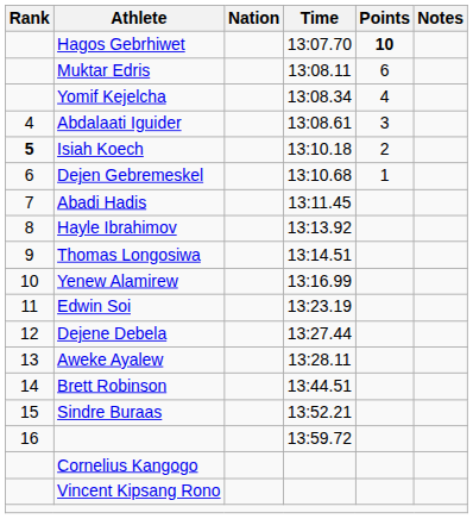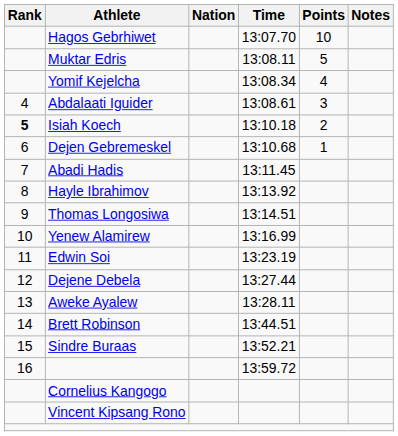 <table class="wikitable sortable" style="text-align:center;">
 <tr>
 <th scope="col" style="width: 10px;">Rank</th>
 <th scope="col">Athlete</th>
 <th scope="col">Nation</th>
 <th scope="col">Time</th>
 <th scope="col">Points</th>
 <th scope="col">Notes</th>
 </tr>
 <tr>
 <td></td>
 <td align=left><a href='#'>Hagos Gebrhiwet</a></td>
 <td align=left></td>
 <td>13:07.70</td>
-<td><strong>10</strong></td>
+<td>10</td>
 <td></td>
 </tr>
 <tr>
 <td></td>
 <td align=left><a href='#'>Muktar Edris</a></td>
 <td align=left></td>
 <td>13:08.11</td>
-<td>6</td>
+<td>5</td>
 <td></td>
 </tr>
 <tr>
 <td></td>
 <td align=left><a href='#'>Yomif Kejelcha</a></td>
 <td align=left></td>
 <td>13:08.34</td>
 <td>4</td>
 <td></td>
 </tr>
 <tr>
 <td>4</td>
 <td align=left><a href='#'>Abdalaati Iguider</a></td>
 <td align=left></td>
 <td>13:08.61</td>
 <td>3</td>
 <td></td>
 </tr>
 <tr>
 <td><strong>5</strong></td>
 <td align=left><a href='#'>Isiah Koech</a></td>
 <td align=left></td>
 <td>13:10.18</td>
 <td>2</td>
 <td></td>
 </tr>
 <tr>
 <td>6</td>
 <td align=left><a href='#'>Dejen Gebremeskel</a></td>
 <td align=left></td>
 <td>13:10.68</td>
 <td>1</td>
 <td></td>
 </tr>
 <tr>
 <td>7</td>
 <td align=left><a href='#'>Abadi Hadis</a></td>
 <td align=left></td>
 <td>13:11.45</td>
 <td></td>
 <td></td>
 </tr>
 <tr>
 <td>8</td>
 <td align=left><a href='#'>Hayle Ibrahimov</a></td>
 <td align=left></td>
 <td>13:13.92</td>
 <td></td>
 <td></td>
 </tr>
 <tr>
 <td>9</td>
 <td align=left><a href='#'>Thomas Longosiwa</a></td>
 <td align=left></td>
 <td>13:14.51</td>
 <td></td>
 <td></td>
 </tr>
 <tr>
 <td>10</td>
 <td align=left><a href='#'>Yenew Alamirew</a></td>
 <td align=left></td>
 <td>13:16.99</td>
 <td></td>
 <td></td>
 </tr>
 <tr>
 <td>11</td>
 <td align=left><a href='#'>Edwin Soi</a></td>
 <td align=left></td>
 <td>13:23.19</td>
 <td></td>
 <td></td>
 </tr>
 <tr>
 <td>12</td>
 <td align=left><a href='#'>Dejene Debela</a></td>
 <td align=left></td>
 <td>13:27.44</td>
 <td></td>
 <td></td>
 </tr>
 <tr>
 <td>13</td>
 <td align=left><a href='#'>Aweke Ayalew</a></td>
 <td align=left></td>
 <td>13:28.11</td>
 <td></td>
 <td></td>
 </tr>
 <tr>
 <td>14</td>
 <td align=left><a href='#'>Brett Robinson</a></td>
 <td align=left></td>
 <td>13:44.51</td>
 <td></td>
 <td></td>
 </tr>
 <tr>
 <td>15</td>
 <td align=left><a href='#'>Sindre Buraas</a></td>
 <td align=left></td>
 <td>13:52.21</td>
 <td></td>
 <td></td>
 </tr>
 <tr>
 <td>16</td>
 <td align=left></td>
 <td align=left></td>
 <td>13:59.72</td>
 <td></td>
 <td></td>
 </tr>
 <tr>
 <td></td>
 <td align="left"><a href='#'>Cornelius Kangogo</a></td>
 <td align="left"></td>
 <td></td>
 <td></td>
 <td></td>
 </tr>
 <tr>
 <td></td>
 <td align="left"><a href='#'>Vincent Kipsang Rono</a></td>
 <td align="left"></td>
 <td></td>
 <td></td>
 <td></td>
 </tr>
 <tr class="sortbottom">
 <td colspan="6"></td>
 </tr>
 </table>
